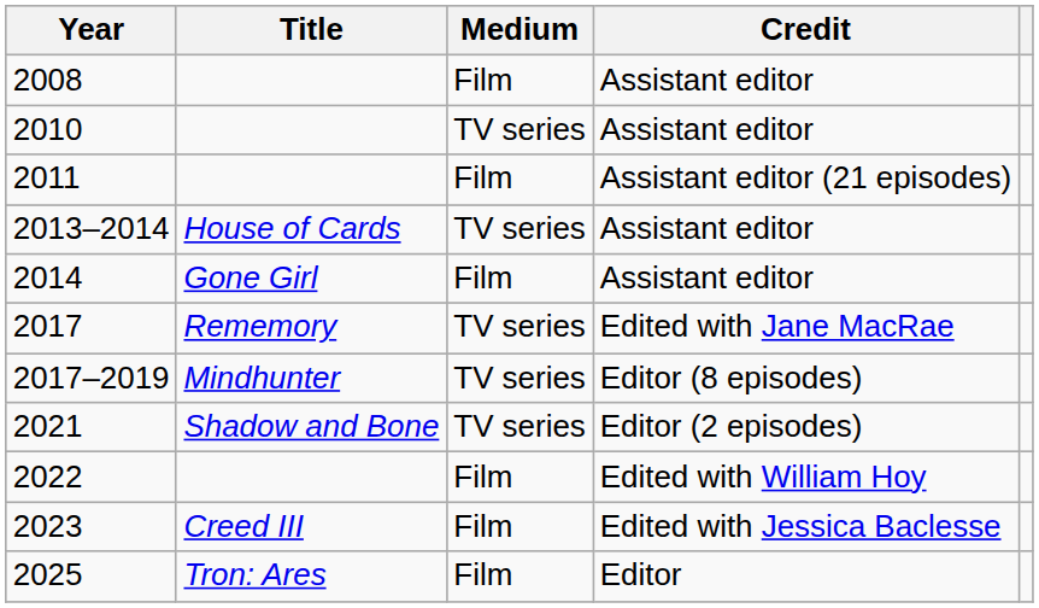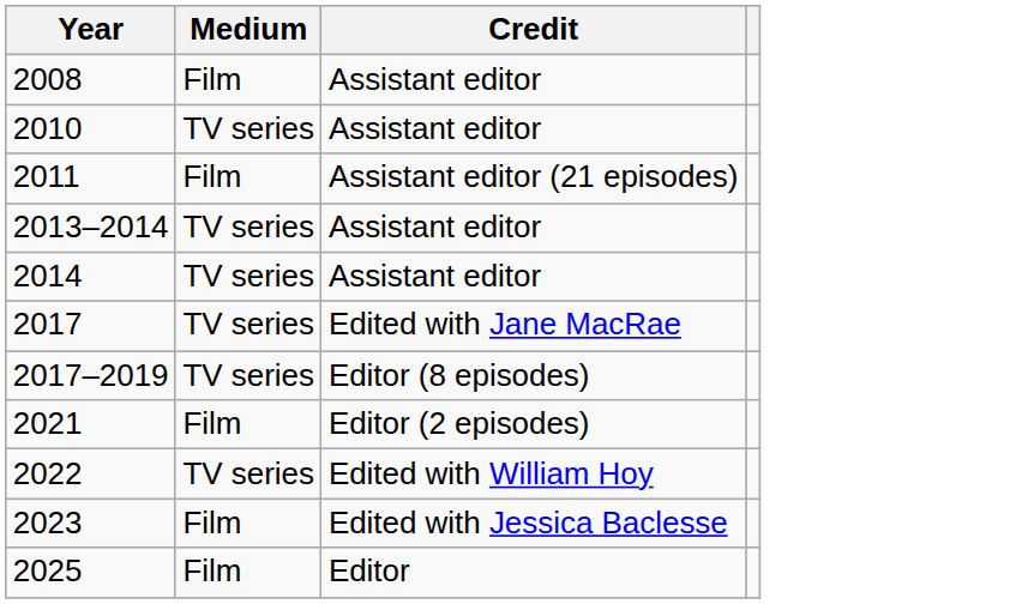 <table class="wikitable sortable">
 <tr>
 <th>Year</th>
-<th>Title</th>
 <th>Medium</th>
 <th>Credit</th>
 <th scope="col" class="unsortable"></th>
 </tr>
 <tr>
 <td>2008</td>
-<td><em></em></td>
 <td>Film</td>
 <td>Assistant editor</td>
 <td style="text-align:center;"></td>
 </tr>
 <tr>
 <td>2010</td>
-<td><em></em></td>
 <td>TV series</td>
 <td>Assistant editor</td>
 <td style="text-align:center;"></td>
 </tr>
 <tr>
 <td>2011</td>
-<td><em></em></td>
 <td>Film</td>
 <td>Assistant editor (21 episodes)</td>
 <td style="text-align:center;"></td>
 </tr>
 <tr>
 <td>2013–2014</td>
-<td><em><a href='#'>House of Cards</a></em></td>
 <td>TV series</td>
 <td>Assistant editor</td>
 <td style="text-align:center;"></td>
 </tr>
 <tr>
 <td>2014</td>
-<td><em><a href='#'>Gone Girl</a></em></td>
-<td>Film</td>
+<td>TV series</td>
 <td>Assistant editor</td>
 <td style="text-align:center;"></td>
 </tr>
 <tr>
 <td>2017</td>
-<td><em><a href='#'>Rememory</a></em></td>
 <td>TV series</td>
 <td>Edited with <a href='#'>Jane MacRae</a></td>
 <td style="text-align:center;"></td>
 </tr>
 <tr>
 <td>2017–2019</td>
-<td><em><a href='#'>Mindhunter</a></em></td>
 <td>TV series</td>
 <td>Editor (8 episodes)</td>
 <td style="text-align:center;"></td>
 </tr>
 <tr>
 <td>2021</td>
-<td><em><a href='#'>Shadow and Bone</a></em></td>
-<td>TV series</td>
+<td>Film</td>
 <td>Editor (2 episodes)</td>
 <td style="text-align:center;"></td>
 </tr>
 <tr>
 <td>2022</td>
-<td><em></em></td>
-<td>Film</td>
+<td>TV series</td>
 <td>Edited with <a href='#'>William Hoy</a></td>
 <td style="text-align:center;"></td>
 </tr>
 <tr>
 <td>2023</td>
-<td><em><a href='#'>Creed III</a></em></td>
 <td>Film</td>
 <td>Edited with <a href='#'>Jessica Baclesse</a></td>
 <td style="text-align:center;"></td>
 </tr>
 <tr>
 <td>2025</td>
-<td><em><a href='#'>Tron: Ares</a></em></td>
 <td>Film</td>
 <td>Editor</td>
 <td style="text-align:center;"></td>
 </tr>
 </table>
